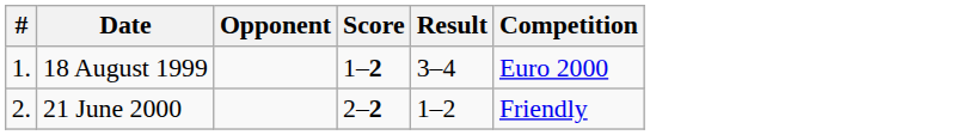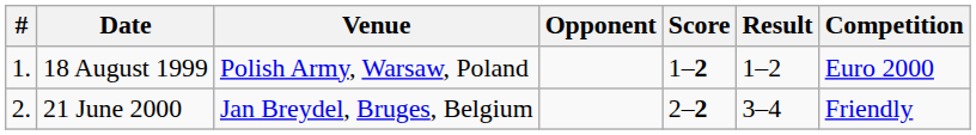 <table class="wikitable">
 <tr>
 <th>#</th>
 <th>Date</th>
+<th>Venue</th>
 <th>Opponent</th>
 <th>Score</th>
 <th>Result</th>
 <th>Competition</th>
 </tr>
 <tr>
 <td>1.</td>
 <td>18 August 1999</td>
+<td><a href='#'>Polish Army</a>, <a href='#'>Warsaw</a>, Poland</td>
 <td></td>
 <td>1–<strong>2</strong></td>
-<td>3–4</td>
+<td>1–2</td>
 <td><a href='#'>Euro 2000</a></td>
 </tr>
 <tr>
 <td>2.</td>
 <td>21 June 2000</td>
+<td><a href='#'>Jan Breydel</a>, <a href='#'>Bruges</a>, Belgium</td>
 <td></td>
 <td>2–<strong>2</strong></td>
-<td>1–2</td>
+<td>3–4</td>
 <td><a href='#'>Friendly</a></td>
 </tr>
 </table>
